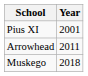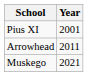 <table class="wikitable">
 <tr>
 <th>School</th>
 <th>Year</th>
 </tr>
 <tr>
 <td>Pius XI</td>
 <td>2001</td>
 </tr>
 <tr>
 <td>Arrowhead</td>
 <td>2011</td>
 </tr>
 <tr>
 <td>Muskego</td>
-<td>2018</td>
+<td>2021</td>
 </tr>
 </table>
